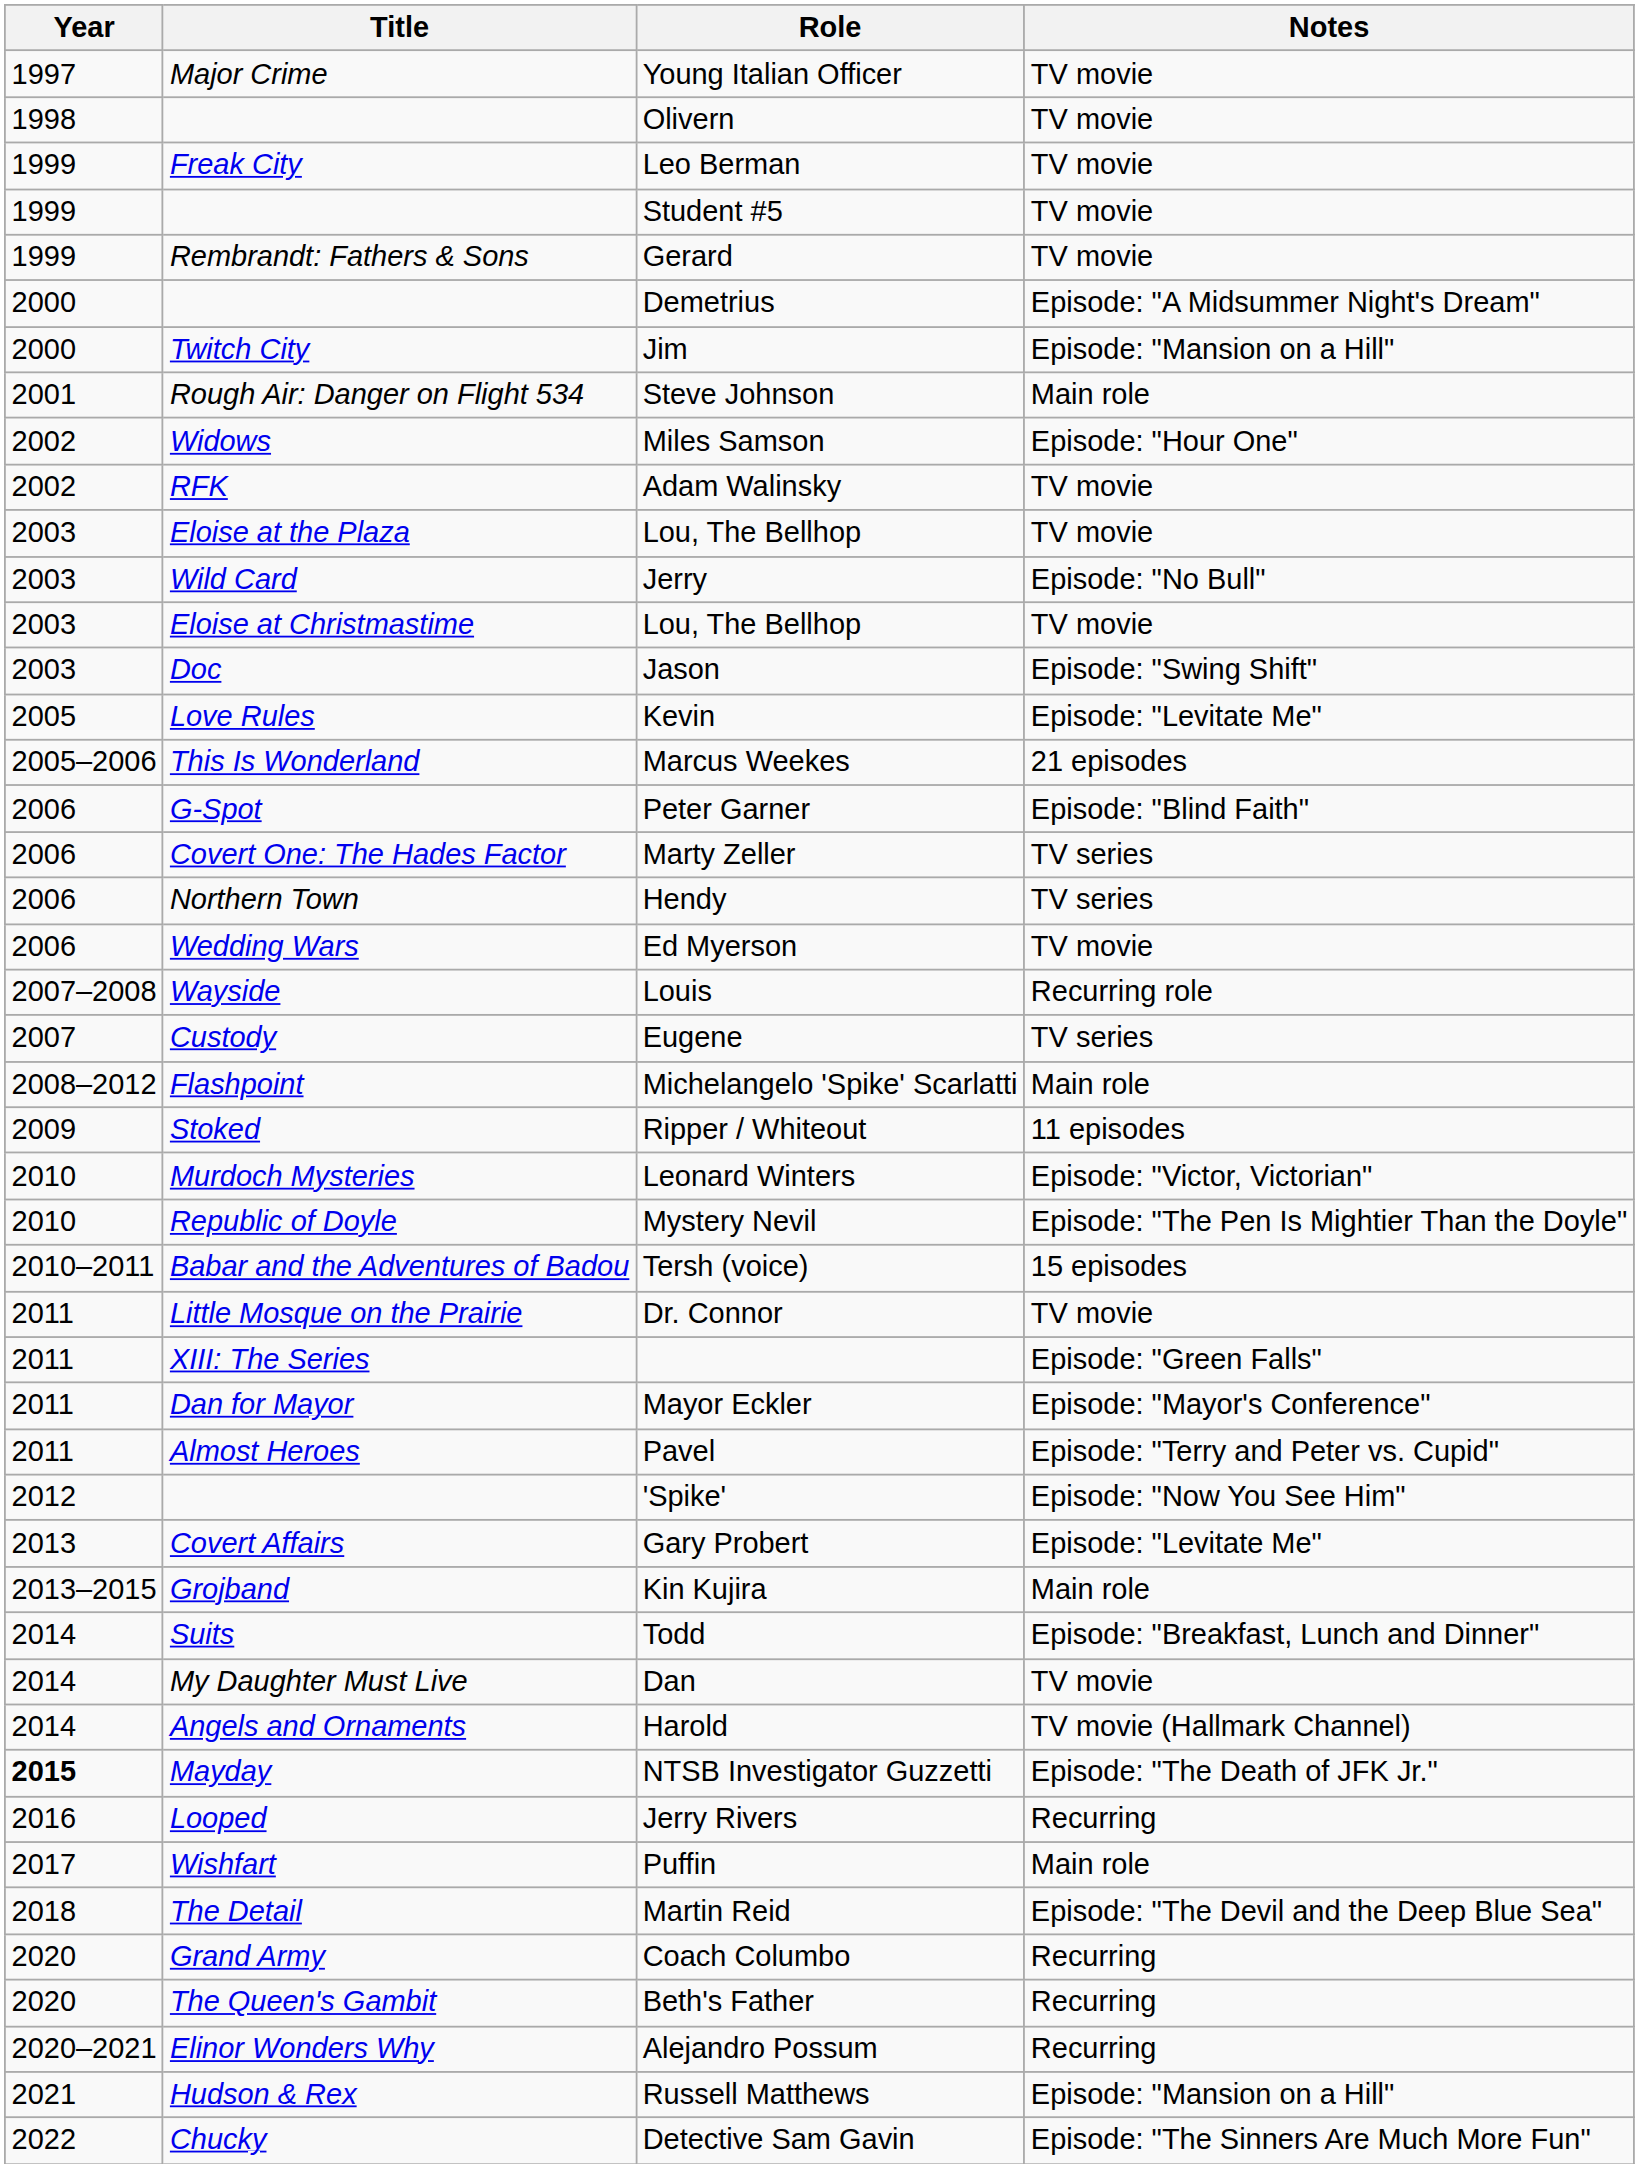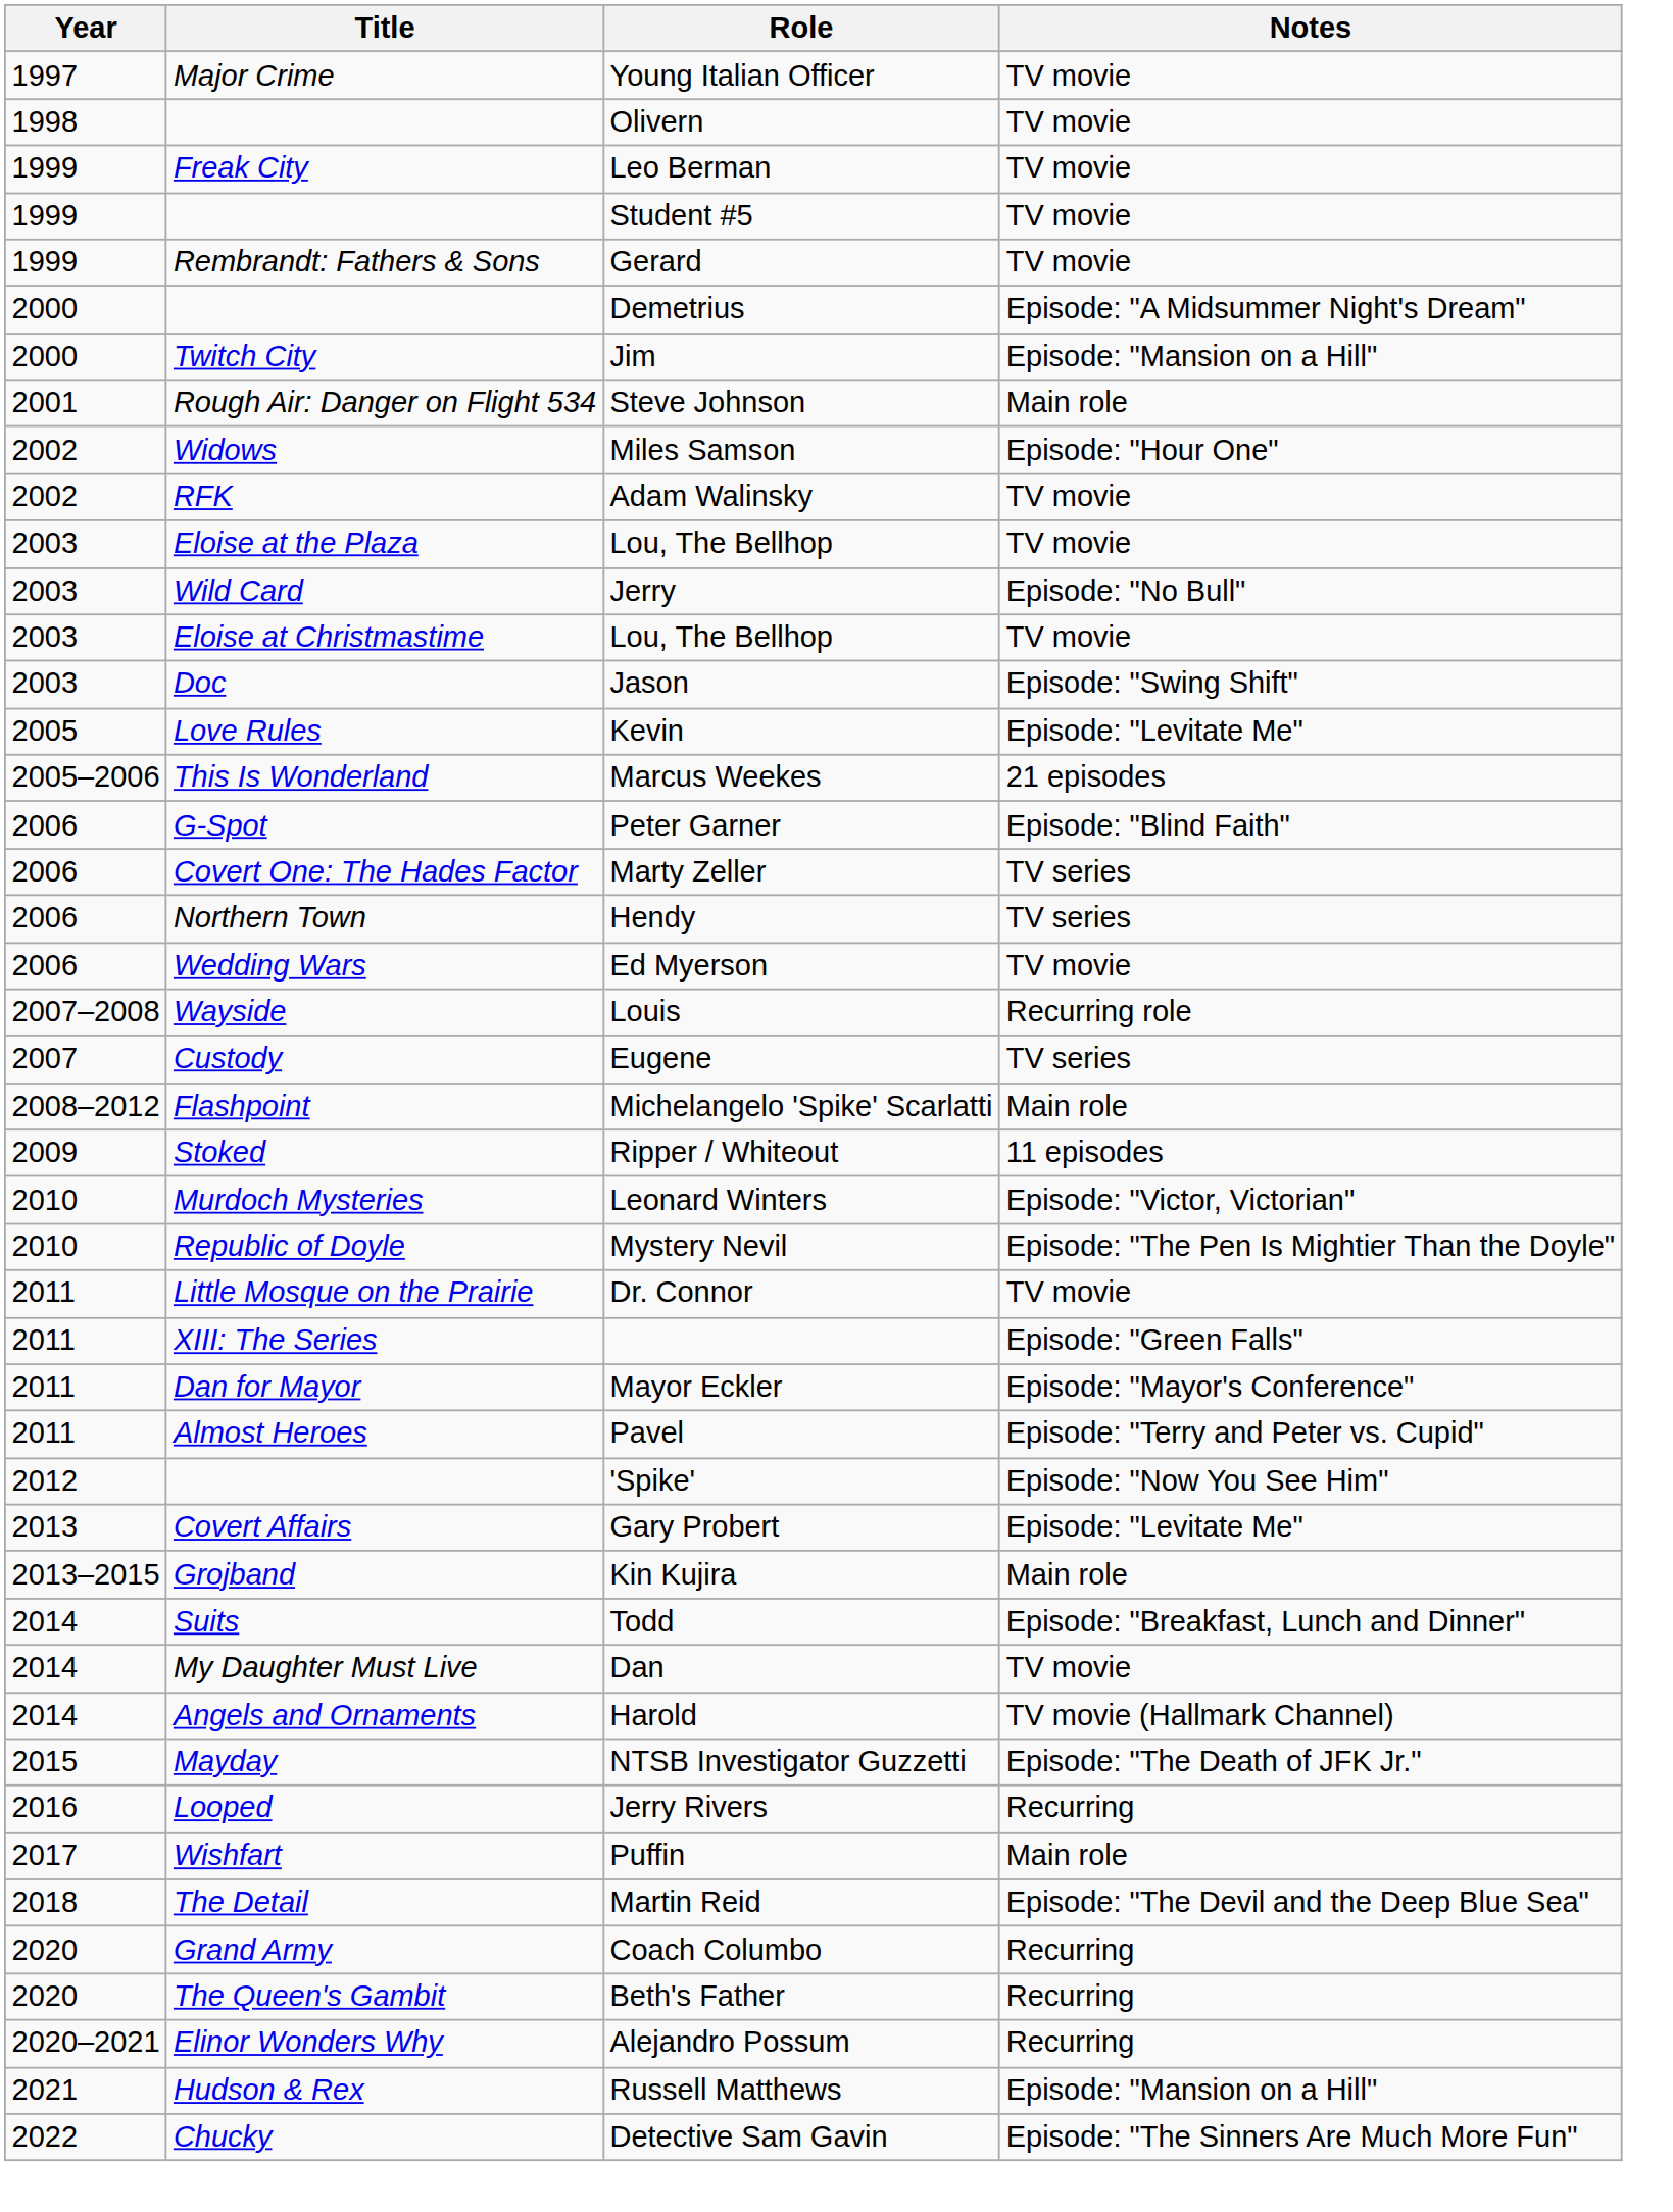 <table class="wikitable sortable">
 <tr>
 <th>Year</th>
 <th>Title</th>
 <th>Role</th>
 <th class="unsortable">Notes</th>
 </tr>
 <tr>
 <td>1997</td>
 <td><em>Major Crime</em></td>
 <td>Young Italian Officer</td>
 <td>TV movie</td>
 </tr>
 <tr>
 <td>1998</td>
 <td><em></em></td>
 <td>Olivern</td>
 <td>TV movie</td>
 </tr>
 <tr>
 <td>1999</td>
 <td><em><a href='#'>Freak City</a></em></td>
 <td>Leo Berman</td>
 <td>TV movie</td>
 </tr>
 <tr>
 <td>1999</td>
 <td><em></em></td>
 <td>Student #5</td>
 <td>TV movie</td>
 </tr>
 <tr>
 <td>1999</td>
 <td><em>Rembrandt: Fathers & Sons</em></td>
 <td>Gerard</td>
 <td>TV movie</td>
 </tr>
 <tr>
 <td>2000</td>
 <td><em></em></td>
 <td>Demetrius</td>
 <td>Episode: "A Midsummer Night's Dream"</td>
 </tr>
 <tr>
 <td>2000</td>
 <td><em><a href='#'>Twitch City</a></em></td>
 <td>Jim</td>
 <td>Episode: "Mansion on a Hill"</td>
 </tr>
 <tr>
 <td>2001</td>
 <td><em>Rough Air: Danger on Flight 534</em></td>
 <td>Steve Johnson</td>
 <td>Main role</td>
 </tr>
 <tr>
 <td>2002</td>
 <td><em><a href='#'>Widows</a></em></td>
 <td>Miles Samson</td>
 <td>Episode: "Hour One"</td>
 </tr>
 <tr>
 <td>2002</td>
 <td><em><a href='#'>RFK</a></em></td>
 <td>Adam Walinsky</td>
 <td>TV movie</td>
 </tr>
 <tr>
 <td>2003</td>
 <td><em><a href='#'>Eloise at the Plaza</a></em></td>
 <td>Lou, The Bellhop</td>
 <td>TV movie</td>
 </tr>
 <tr>
 <td>2003</td>
 <td><em><a href='#'>Wild Card</a></em></td>
 <td>Jerry</td>
 <td>Episode: "No Bull"</td>
 </tr>
 <tr>
 <td>2003</td>
 <td><em><a href='#'>Eloise at Christmastime</a></em></td>
 <td>Lou, The Bellhop</td>
 <td>TV movie</td>
 </tr>
 <tr>
 <td>2003</td>
 <td><em><a href='#'>Doc</a></em></td>
 <td>Jason</td>
 <td>Episode: "Swing Shift"</td>
 </tr>
 <tr>
 <td>2005</td>
 <td><em><a href='#'>Love Rules</a></em></td>
 <td>Kevin</td>
 <td>Episode: "Levitate Me"</td>
 </tr>
 <tr>
 <td>2005–2006</td>
 <td><em><a href='#'>This Is Wonderland</a></em></td>
 <td>Marcus Weekes</td>
 <td>21 episodes</td>
 </tr>
 <tr>
 <td>2006</td>
 <td><em><a href='#'>G-Spot</a></em></td>
 <td>Peter Garner</td>
 <td>Episode: "Blind Faith"</td>
 </tr>
 <tr>
 <td>2006</td>
 <td><em><a href='#'>Covert One: The Hades Factor</a></em></td>
 <td>Marty Zeller</td>
 <td>TV series</td>
 </tr>
 <tr>
 <td>2006</td>
 <td><em>Northern Town</em></td>
 <td>Hendy</td>
 <td>TV series</td>
 </tr>
 <tr>
 <td>2006</td>
 <td><em><a href='#'>Wedding Wars</a></em></td>
 <td>Ed Myerson</td>
 <td>TV movie</td>
 </tr>
 <tr>
 <td>2007–2008</td>
 <td><em><a href='#'>Wayside</a></em></td>
 <td>Louis</td>
 <td>Recurring role</td>
 </tr>
 <tr>
 <td>2007</td>
 <td><em><a href='#'>Custody</a></em></td>
 <td>Eugene</td>
 <td>TV series</td>
 </tr>
 <tr>
 <td>2008–2012</td>
 <td><em><a href='#'>Flashpoint</a></em></td>
 <td>Michelangelo 'Spike' Scarlatti</td>
 <td>Main role</td>
 </tr>
 <tr>
 <td>2009</td>
 <td><em><a href='#'>Stoked</a></em></td>
 <td>Ripper / Whiteout</td>
 <td>11 episodes</td>
 </tr>
 <tr>
 <td>2010</td>
 <td><em><a href='#'>Murdoch Mysteries</a></em></td>
 <td>Leonard Winters</td>
 <td>Episode: "Victor, Victorian"</td>
 </tr>
 <tr>
 <td>2010</td>
 <td><em><a href='#'>Republic of Doyle</a></em></td>
 <td>Mystery Nevil</td>
 <td>Episode: "The Pen Is Mightier Than the Doyle"</td>
 </tr>
 <tr>
-<td>2010–2011</td>
-<td><em><a href='#'>Babar and the Adventures of Badou</a></em></td>
-<td>Tersh (voice)</td>
-<td>15 episodes</td>
-</tr>
-<tr>
 <td>2011</td>
 <td><em><a href='#'>Little Mosque on the Prairie</a></em></td>
 <td>Dr. Connor</td>
 <td>TV movie</td>
 </tr>
 <tr>
 <td>2011</td>
 <td><em><a href='#'>XIII: The Series</a></em></td>
 <td></td>
 <td>Episode: "Green Falls"</td>
 </tr>
 <tr>
 <td>2011</td>
 <td><em><a href='#'>Dan for Mayor</a></em></td>
 <td>Mayor Eckler</td>
 <td>Episode: "Mayor's Conference"</td>
 </tr>
 <tr>
 <td>2011</td>
 <td><em><a href='#'>Almost Heroes</a></em></td>
 <td>Pavel</td>
 <td>Episode: "Terry and Peter vs. Cupid"</td>
 </tr>
 <tr>
 <td>2012</td>
 <td><em></em></td>
 <td>'Spike'</td>
 <td>Episode: "Now You See Him"</td>
 </tr>
 <tr>
 <td>2013</td>
 <td><em><a href='#'>Covert Affairs</a></em></td>
 <td>Gary Probert</td>
 <td>Episode: "Levitate Me"</td>
 </tr>
 <tr>
 <td>2013–2015</td>
 <td><em><a href='#'>Grojband</a></em></td>
 <td>Kin Kujira</td>
 <td>Main role</td>
 </tr>
 <tr>
 <td>2014</td>
 <td><em><a href='#'>Suits</a></em></td>
 <td>Todd</td>
 <td>Episode: "Breakfast, Lunch and Dinner"</td>
 </tr>
 <tr>
 <td>2014</td>
 <td><em>My Daughter Must Live</em></td>
 <td>Dan</td>
 <td>TV movie</td>
 </tr>
 <tr>
 <td>2014</td>
 <td><em><a href='#'>Angels and Ornaments</a></em></td>
 <td>Harold</td>
 <td>TV movie (Hallmark Channel)</td>
 </tr>
 <tr>
-<td><strong>2015</strong></td>
+<td>2015</td>
 <td><em><a href='#'>Mayday</a></em></td>
 <td>NTSB Investigator Guzzetti</td>
 <td>Episode: "The Death of JFK Jr."</td>
 </tr>
 <tr>
 <td>2016</td>
 <td><em><a href='#'>Looped</a></em></td>
 <td>Jerry Rivers</td>
 <td>Recurring</td>
 </tr>
 <tr>
 <td>2017</td>
 <td><em><a href='#'>Wishfart</a></em></td>
 <td>Puffin</td>
 <td>Main role</td>
 </tr>
 <tr>
 <td>2018</td>
 <td data-sort-value="Detail, The"><em><a href='#'>The Detail</a></em></td>
 <td>Martin Reid</td>
 <td>Episode: "The Devil and the Deep Blue Sea"</td>
 </tr>
 <tr>
 <td>2020</td>
 <td><em><a href='#'>Grand Army</a></em></td>
 <td>Coach Columbo</td>
 <td>Recurring</td>
 </tr>
 <tr>
 <td>2020</td>
 <td data-sort-value="Queen's Gambit, The"><em><a href='#'>The Queen's Gambit</a></em></td>
 <td>Beth's Father</td>
 <td>Recurring</td>
 </tr>
 <tr>
 <td>2020–2021</td>
 <td><em><a href='#'>Elinor Wonders Why</a></em></td>
 <td>Alejandro Possum</td>
 <td>Recurring</td>
 </tr>
 <tr>
 <td>2021</td>
 <td><em><a href='#'>Hudson & Rex</a></em></td>
 <td>Russell Matthews</td>
 <td>Episode: "Mansion on a Hill"</td>
 </tr>
 <tr>
 <td>2022</td>
 <td><em><a href='#'>Chucky</a></em></td>
 <td>Detective Sam Gavin</td>
 <td>Episode: "The Sinners Are Much More Fun"</td>
 </tr>
 </table>
